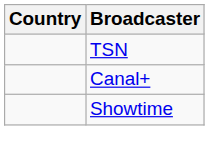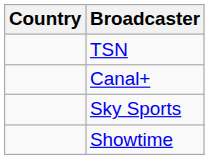 <table class="wikitable">
 <tr>
 <th align=center>Country</th>
 <th align=center>Broadcaster</th>
 </tr>
 <tr>
 <td></td>
 <td><a href='#'>TSN</a></td>
 </tr>
 <tr>
 <td></td>
 <td><a href='#'>Canal+</a></td>
 </tr>
 <tr>
 <td></td>
+<td><a href='#'>Sky Sports</a></td>
+</tr>
+<tr>
+<td></td>
 <td><a href='#'>Showtime</a></td>
 </tr>
 </table>
